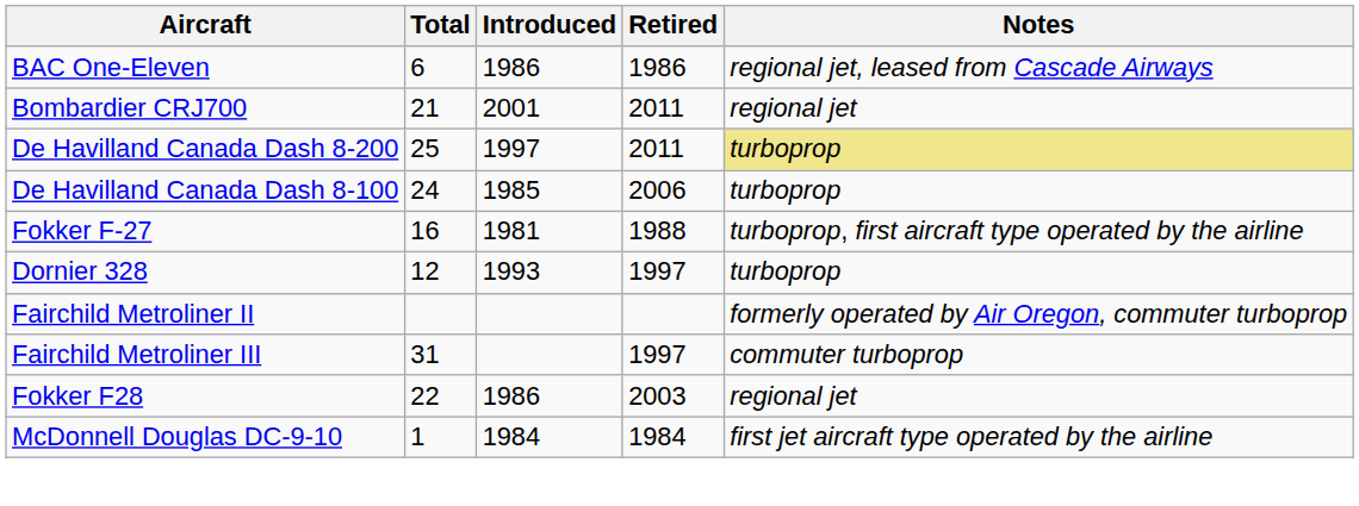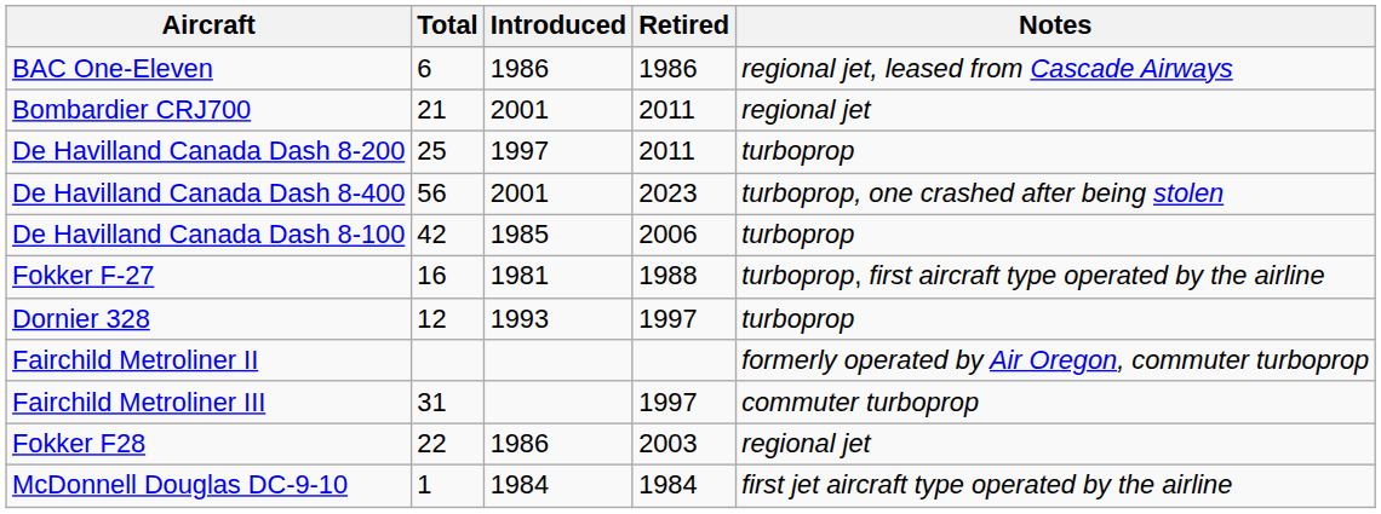 <table class="wikitable sortable" style="margin:auto;">
 <tr>
 <th>Aircraft</th>
 <th>Total</th>
 <th>Introduced</th>
 <th>Retired</th>
 <th>Notes</th>
 </tr>
 <tr>
 <td><a href='#'>BAC One-Eleven</a></td>
 <td>6</td>
 <td>1986</td>
 <td>1986</td>
 <td><em>regional jet, leased from <a href='#'>Cascade Airways</a></em></td>
 </tr>
 <tr>
 <td><a href='#'>Bombardier CRJ700</a></td>
 <td>21</td>
 <td>2001</td>
 <td>2011</td>
 <td><em>regional jet</em></td>
 </tr>
 <tr>
 <td><a href='#'>De Havilland Canada Dash 8-200</a></td>
 <td>25</td>
 <td>1997</td>
 <td>2011</td>
-<td style="background: khaki;"><em>turboprop</em></td>
+<td><em>turboprop</em></td>
+</tr>
+<tr>
+<td><a href='#'>De Havilland Canada Dash 8-400</a></td>
+<td>56</td>
+<td>2001</td>
+<td>2023</td>
+<td><em>turboprop, one crashed after being <a href='#'>stolen</a></em></td>
 </tr>
 <tr>
 <td><a href='#'>De Havilland Canada Dash 8-100</a></td>
-<td>24</td>
+<td>42</td>
 <td>1985</td>
 <td>2006</td>
 <td><em>turboprop</em></td>
 </tr>
 <tr>
 <td><a href='#'>Fokker F-27</a></td>
 <td>16</td>
 <td>1981</td>
 <td>1988</td>
 <td><em>turboprop</em>, <em>first aircraft type operated by the airline</em></td>
 </tr>
 <tr>
 <td><a href='#'>Dornier 328</a></td>
 <td>12</td>
 <td>1993</td>
 <td>1997</td>
 <td><em>turboprop</em></td>
 </tr>
 <tr>
 <td><a href='#'>Fairchild Metroliner II</a></td>
 <td></td>
 <td></td>
 <td></td>
 <td><em>formerly operated by <a href='#'>Air Oregon</a>, commuter turboprop</em></td>
 </tr>
 <tr>
 <td><a href='#'>Fairchild Metroliner III</a></td>
 <td>31</td>
 <td></td>
 <td>1997</td>
 <td><em>commuter turboprop</em></td>
 </tr>
 <tr>
 <td><a href='#'>Fokker F28</a></td>
 <td>22</td>
 <td>1986</td>
 <td>2003</td>
 <td><em>regional jet</em></td>
 </tr>
 <tr>
 <td><a href='#'>McDonnell Douglas DC-9-10</a></td>
 <td>1</td>
 <td>1984</td>
 <td>1984</td>
 <td><em>first jet aircraft type operated by the airline</em></td>
 </tr>
 </table>
